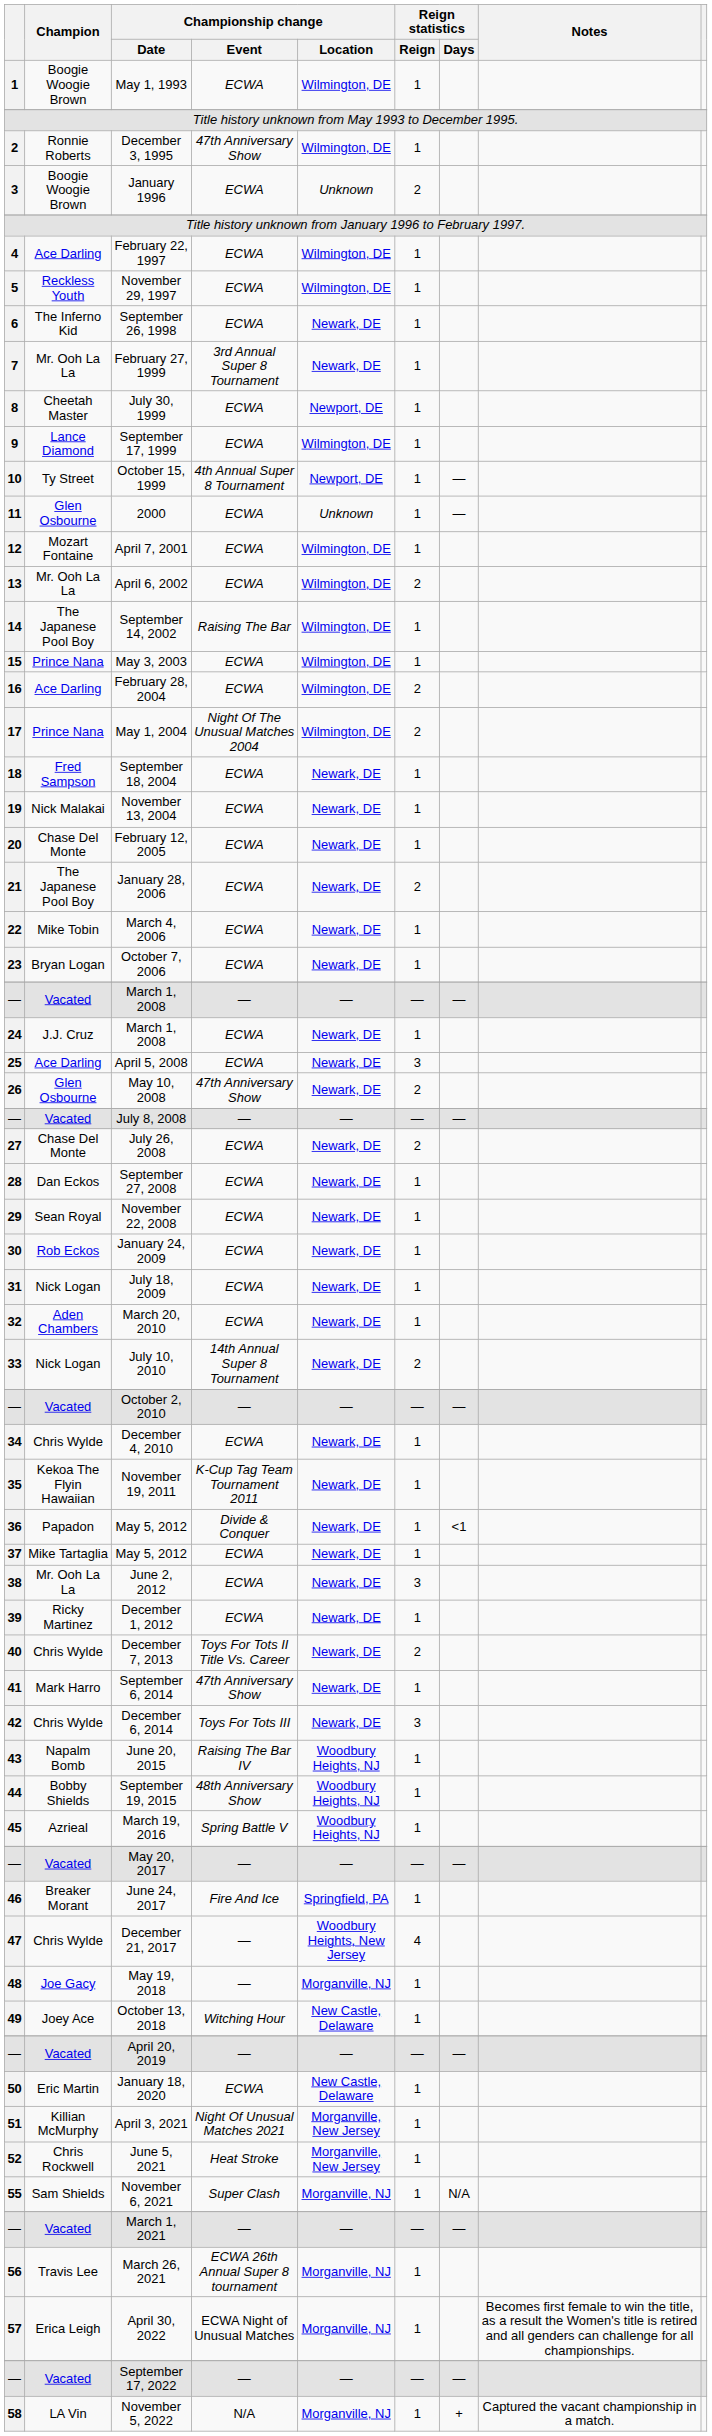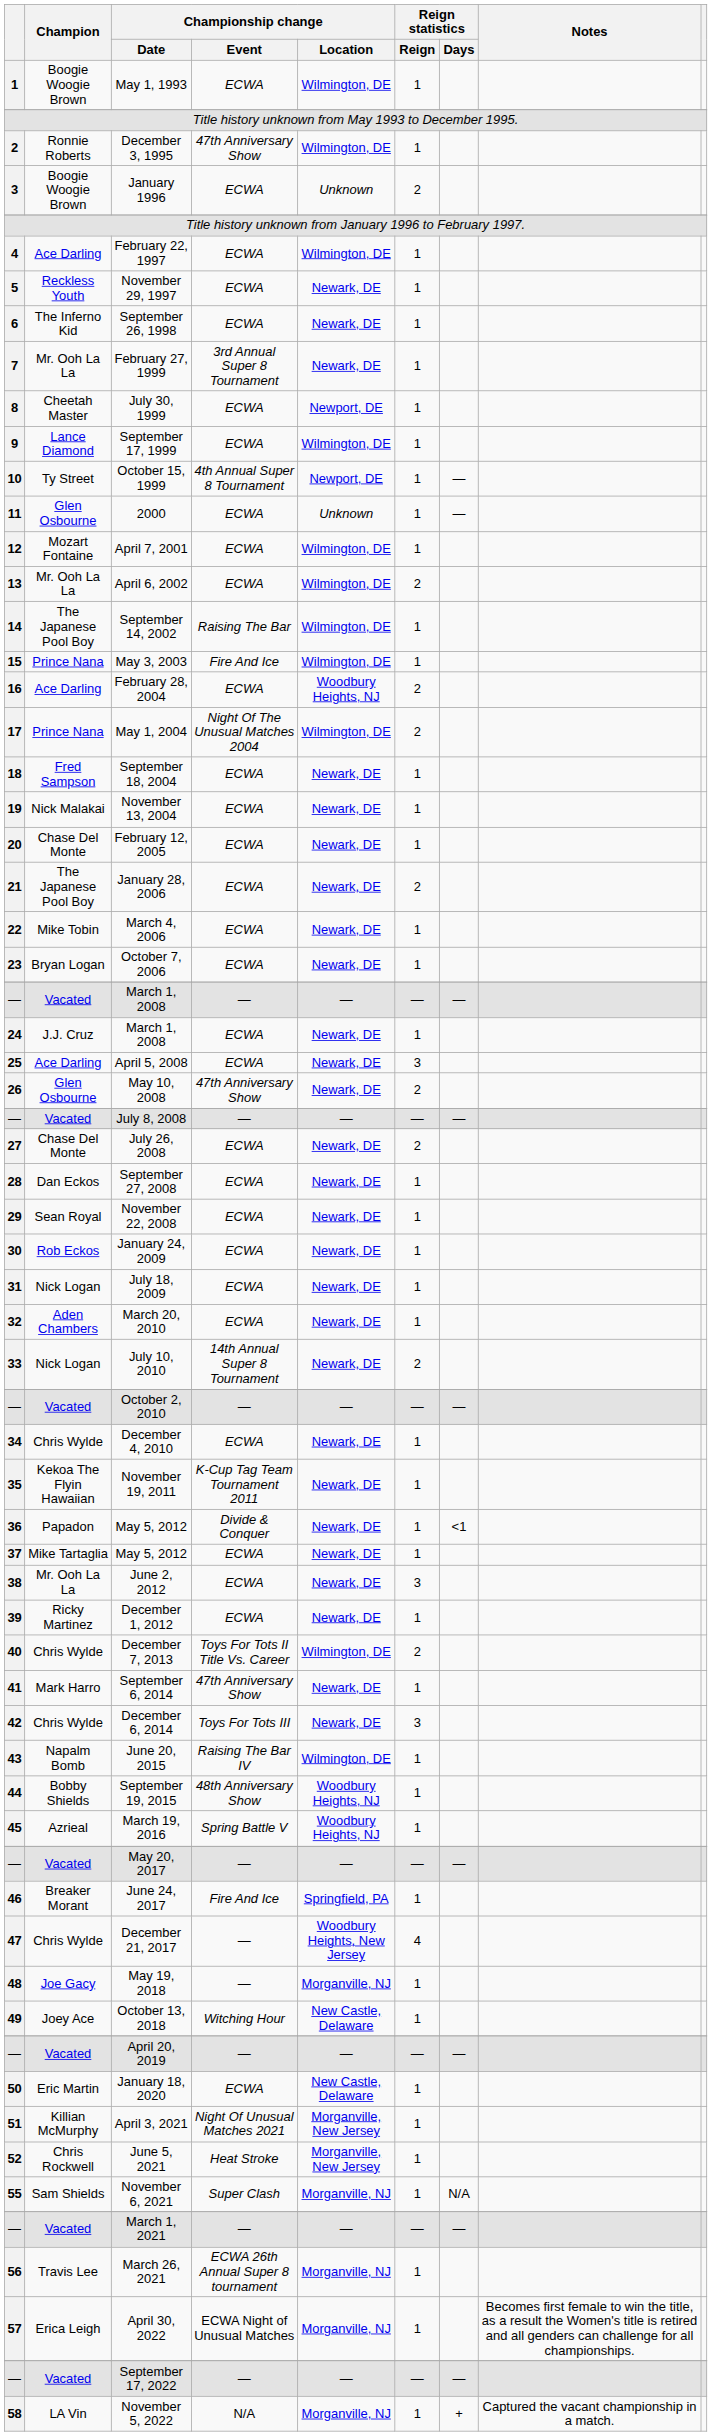 <table class="wikitable sortable" style="text-align: center">
 <tr>
 <th rowspan=2></th>
 <th rowspan=2>Champion</th>
 <th colspan=3>Championship change</th>
 <th colspan=2>Reign statistics</th>
 <th rowspan=2>Notes</th>
 <th rowspan=2></th>
 </tr>
 <tr>
 <th>Date</th>
 <th>Event</th>
 <th>Location</th>
 <th>Reign</th>
 <th>Days</th>
 </tr>
 <tr>
 <th>1</th>
 <td>Boogie Woogie Brown</td>
 <td>May 1, 1993</td>
 <td><em>ECWA</em></td>
 <td><a href='#'>Wilmington, DE</a></td>
 <td>1</td>
 <td></td>
 <td align="left"></td>
 <td></td>
 </tr>
 <tr>
 </tr>
 <tr style="background:#e3e3e3">
 <td colspan="9" style="text-align:center;"><em>Title history unknown from May 1993 to December 1995.</em></td>
 </tr>
 <tr>
 <th>2</th>
 <td>Ronnie Roberts</td>
 <td>December 3, 1995</td>
 <td><em>47th Anniversary Show</em></td>
 <td><a href='#'>Wilmington, DE</a></td>
 <td>1</td>
 <td></td>
 <td align="left"></td>
 <td></td>
 </tr>
 <tr>
 <th>3</th>
 <td>Boogie Woogie Brown</td>
 <td>January 1996</td>
 <td><em>ECWA</em></td>
 <td><em>Unknown</em></td>
 <td>2</td>
 <td></td>
 <td></td>
 <td></td>
 </tr>
 <tr>
 </tr>
 <tr style="background:#e3e3e3">
 <td colspan="9" style="text-align:center;"><em>Title history unknown from January 1996 to February 1997.</em></td>
 </tr>
 <tr>
 <th>4</th>
 <td><a href='#'>Ace Darling</a></td>
 <td>February 22, 1997</td>
 <td><em>ECWA</em></td>
 <td><a href='#'>Wilmington, DE</a></td>
 <td>1</td>
 <td></td>
 <td align="left"></td>
 <td></td>
 </tr>
 <tr>
 <th>5</th>
 <td><a href='#'>Reckless Youth</a></td>
 <td>November 29, 1997</td>
 <td><em>ECWA</em></td>
-<td><a href='#'>Wilmington, DE</a></td>
+<td><a href='#'>Newark, DE</a></td>
 <td>1</td>
 <td></td>
 <td align="left"></td>
 <td></td>
 </tr>
 <tr>
 <th>6</th>
 <td>The Inferno Kid</td>
 <td>September 26, 1998</td>
 <td><em>ECWA</em></td>
 <td><a href='#'>Newark, DE</a></td>
 <td>1</td>
 <td></td>
 <td></td>
 <td></td>
 </tr>
 <tr>
 <th>7</th>
 <td>Mr. Ooh La La</td>
 <td>February 27, 1999</td>
 <td><em>3rd Annual Super 8 Tournament</em></td>
 <td><a href='#'>Newark, DE</a></td>
 <td>1</td>
 <td></td>
 <td></td>
 <td></td>
 </tr>
 <tr>
 <th>8</th>
 <td>Cheetah Master</td>
 <td>July 30, 1999</td>
 <td><em>ECWA</em></td>
 <td><a href='#'>Newport, DE</a></td>
 <td>1</td>
 <td></td>
 <td align="left"></td>
 <td></td>
 </tr>
 <tr>
 <th>9</th>
 <td><a href='#'>Lance Diamond</a></td>
 <td>September 17, 1999</td>
 <td><em>ECWA</em></td>
 <td><a href='#'>Wilmington, DE</a></td>
 <td>1</td>
 <td></td>
 <td></td>
 <td></td>
 </tr>
 <tr>
 <th>10</th>
 <td>Ty Street</td>
 <td>October 15, 1999</td>
 <td><em>4th Annual Super 8 Tournament</em></td>
 <td><a href='#'>Newport, DE</a></td>
 <td>1</td>
 <td>—</td>
 <td></td>
 <td></td>
 </tr>
 <tr>
 <th>11</th>
 <td><a href='#'>Glen Osbourne</a></td>
 <td>2000</td>
 <td><em>ECWA</em></td>
 <td><em>Unknown</em></td>
 <td>1</td>
 <td>—</td>
 <td></td>
 <td></td>
 </tr>
 <tr>
 <th>12</th>
 <td>Mozart Fontaine</td>
 <td>April 7, 2001</td>
 <td><em>ECWA</em></td>
 <td><a href='#'>Wilmington, DE</a></td>
 <td>1</td>
 <td></td>
 <td></td>
 <td></td>
 </tr>
 <tr>
 <th>13</th>
 <td>Mr. Ooh La La</td>
 <td>April 6, 2002</td>
 <td><em>ECWA</em></td>
 <td><a href='#'>Wilmington, DE</a></td>
 <td>2</td>
 <td></td>
 <td></td>
 <td></td>
 </tr>
 <tr>
 <th>14</th>
 <td>The Japanese Pool Boy</td>
 <td>September 14, 2002</td>
 <td><em>Raising The Bar</em></td>
 <td><a href='#'>Wilmington, DE</a></td>
 <td>1</td>
 <td></td>
 <td></td>
 <td></td>
 </tr>
 <tr>
 <th>15</th>
 <td><a href='#'>Prince Nana</a></td>
 <td>May 3, 2003</td>
-<td><em>ECWA</em></td>
+<td><em>Fire And Ice</em></td>
 <td><a href='#'>Wilmington, DE</a></td>
 <td>1</td>
 <td></td>
 <td></td>
 <td></td>
 </tr>
 <tr>
 <th>16</th>
 <td><a href='#'>Ace Darling</a></td>
 <td>February 28, 2004</td>
 <td><em>ECWA</em></td>
-<td><a href='#'>Wilmington, DE</a></td>
+<td><a href='#'>Woodbury Heights, NJ</a></td>
 <td>2</td>
 <td></td>
 <td></td>
 <td></td>
 </tr>
 <tr>
 <th>17</th>
 <td><a href='#'>Prince Nana</a></td>
 <td>May 1, 2004</td>
 <td><em>Night Of The Unusual Matches 2004</em></td>
 <td><a href='#'>Wilmington, DE</a></td>
 <td>2</td>
 <td></td>
 <td align="left"></td>
 <td></td>
 </tr>
 <tr>
 <th>18</th>
 <td><a href='#'>Fred Sampson</a></td>
 <td>September 18, 2004</td>
 <td><em>ECWA</em></td>
 <td><a href='#'>Newark, DE</a></td>
 <td>1</td>
 <td></td>
 <td></td>
 <td></td>
 </tr>
 <tr>
 <th>19</th>
 <td>Nick Malakai</td>
 <td>November 13, 2004</td>
 <td><em>ECWA</em></td>
 <td><a href='#'>Newark, DE</a></td>
 <td>1</td>
 <td></td>
 <td></td>
 <td></td>
 </tr>
 <tr>
 <th>20</th>
 <td>Chase Del Monte</td>
 <td>February 12, 2005</td>
 <td><em>ECWA</em></td>
 <td><a href='#'>Newark, DE</a></td>
 <td>1</td>
 <td></td>
 <td></td>
 <td></td>
 </tr>
 <tr>
 <th>21</th>
 <td>The Japanese Pool Boy</td>
 <td>January 28, 2006</td>
 <td><em>ECWA</em></td>
 <td><a href='#'>Newark, DE</a></td>
 <td>2</td>
 <td></td>
 <td align="left"></td>
 <td></td>
 </tr>
 <tr>
 <th>22</th>
 <td>Mike Tobin</td>
 <td>March 4, 2006</td>
 <td><em>ECWA</em></td>
 <td><a href='#'>Newark, DE</a></td>
 <td>1</td>
 <td></td>
 <td></td>
 <td></td>
 </tr>
 <tr>
 <th>23</th>
 <td>Bryan Logan</td>
 <td>October 7, 2006</td>
 <td><em>ECWA</em></td>
 <td><a href='#'>Newark, DE</a></td>
 <td>1</td>
 <td></td>
 <td></td>
 <td></td>
 </tr>
 <tr>
 </tr>
 <tr style="background:#e3e3e3">
 <td>—</td>
 <td><a href='#'>Vacated</a></td>
 <td>March 1, 2008</td>
 <td>—</td>
 <td>—</td>
 <td>—</td>
 <td>—</td>
 <td align="left"></td>
 <td></td>
 </tr>
 <tr>
 <th>24</th>
 <td>J.J. Cruz</td>
 <td>March 1, 2008</td>
 <td><em>ECWA</em></td>
 <td><a href='#'>Newark, DE</a></td>
 <td>1</td>
 <td></td>
 <td align="left"></td>
 <td></td>
 </tr>
 <tr>
 <th>25</th>
 <td><a href='#'>Ace Darling</a></td>
 <td>April 5, 2008</td>
 <td><em>ECWA</em></td>
 <td><a href='#'>Newark, DE</a></td>
 <td>3</td>
 <td></td>
 <td></td>
 <td></td>
 </tr>
 <tr>
 <th>26</th>
 <td><a href='#'>Glen Osbourne</a></td>
 <td>May 10, 2008</td>
 <td><em>47th Anniversary Show</em></td>
 <td><a href='#'>Newark, DE</a></td>
 <td>2</td>
 <td></td>
 <td align="left"></td>
 <td></td>
 </tr>
 <tr>
 </tr>
 <tr style="background:#e3e3e3">
 <td>—</td>
 <td><a href='#'>Vacated</a></td>
 <td>July 8, 2008</td>
 <td>—</td>
 <td>—</td>
 <td>—</td>
 <td>—</td>
 <td align="left"></td>
 <td></td>
 </tr>
 <tr>
 <th>27</th>
 <td>Chase Del Monte</td>
 <td>July 26, 2008</td>
 <td><em>ECWA</em></td>
 <td><a href='#'>Newark, DE</a></td>
 <td>2</td>
 <td></td>
 <td align="left"></td>
 <td></td>
 </tr>
 <tr>
 <th>28</th>
 <td>Dan Eckos</td>
 <td>September 27, 2008</td>
 <td><em>ECWA</em></td>
 <td><a href='#'>Newark, DE</a></td>
 <td>1</td>
 <td></td>
 <td align="left"></td>
 <td></td>
 </tr>
 <tr>
 <th>29</th>
 <td>Sean Royal</td>
 <td>November 22, 2008</td>
 <td><em>ECWA</em></td>
 <td><a href='#'>Newark, DE</a></td>
 <td>1</td>
 <td></td>
 <td></td>
 <td></td>
 </tr>
 <tr>
 <th>30</th>
 <td><a href='#'>Rob Eckos</a></td>
 <td>January 24, 2009</td>
 <td><em>ECWA</em></td>
 <td><a href='#'>Newark, DE</a></td>
 <td>1</td>
 <td></td>
 <td align="left"></td>
 <td></td>
 </tr>
 <tr>
 <th>31</th>
 <td>Nick Logan</td>
 <td>July 18, 2009</td>
 <td><em>ECWA</em></td>
 <td><a href='#'>Newark, DE</a></td>
 <td>1</td>
 <td></td>
 <td></td>
 <td></td>
 </tr>
 <tr>
 <th>32</th>
 <td><a href='#'>Aden Chambers</a></td>
 <td>March 20, 2010</td>
 <td><em>ECWA</em></td>
 <td><a href='#'>Newark, DE</a></td>
 <td>1</td>
 <td></td>
 <td align="left"></td>
 <td></td>
 </tr>
 <tr>
 <th>33</th>
 <td>Nick Logan</td>
 <td>July 10, 2010</td>
 <td><em>14th Annual Super 8 Tournament</em></td>
 <td><a href='#'>Newark, DE</a></td>
 <td>2</td>
 <td></td>
 <td align="left"></td>
 <td></td>
 </tr>
 <tr>
 </tr>
 <tr style="background:#e3e3e3">
 <td>—</td>
 <td><a href='#'>Vacated</a></td>
 <td>October 2, 2010</td>
 <td>—</td>
 <td>—</td>
 <td>—</td>
 <td>—</td>
 <td align="left"></td>
 <td></td>
 </tr>
 <tr>
 <th>34</th>
 <td>Chris Wylde</td>
 <td>December 4, 2010</td>
 <td><em>ECWA</em></td>
 <td><a href='#'>Newark, DE</a></td>
 <td>1</td>
 <td></td>
 <td align="left"></td>
 <td></td>
 </tr>
 <tr>
 <th>35</th>
 <td>Kekoa The Flyin Hawaiian</td>
 <td>November 19, 2011</td>
 <td><em>K-Cup Tag Team Tournament 2011</em></td>
 <td><a href='#'>Newark, DE</a></td>
 <td>1</td>
 <td></td>
 <td></td>
 <td></td>
 </tr>
 <tr>
 <th>36</th>
 <td>Papadon</td>
 <td>May 5, 2012</td>
 <td><em>Divide & Conquer</em></td>
 <td><a href='#'>Newark, DE</a></td>
 <td>1</td>
 <td data-sort-value=0.2><1</td>
 <td align="left"></td>
 <td></td>
 </tr>
 <tr>
 <th>37</th>
 <td>Mike Tartaglia</td>
 <td>May 5, 2012</td>
 <td><em>ECWA</em></td>
 <td><a href='#'>Newark, DE</a></td>
 <td>1</td>
 <td></td>
 <td align="left"></td>
 <td></td>
 </tr>
 <tr>
 <th>38</th>
 <td>Mr. Ooh La La</td>
 <td>June 2, 2012</td>
 <td><em>ECWA</em></td>
 <td><a href='#'>Newark, DE</a></td>
 <td>3</td>
 <td></td>
 <td></td>
 <td></td>
 </tr>
 <tr>
 <th>39</th>
 <td>Ricky Martinez</td>
 <td>December 1, 2012</td>
 <td><em>ECWA</em></td>
 <td><a href='#'>Newark, DE</a></td>
 <td>1</td>
 <td></td>
 <td></td>
 <td></td>
 </tr>
 <tr>
 <th>40</th>
 <td>Chris Wylde</td>
 <td>December 7, 2013</td>
 <td><em>Toys For Tots II Title Vs. Career</em></td>
-<td><a href='#'>Newark, DE</a></td>
+<td><a href='#'>Wilmington, DE</a></td>
 <td>2</td>
 <td></td>
 <td align="left"></td>
 <td></td>
 </tr>
 <tr>
 <th>41</th>
 <td>Mark Harro</td>
 <td>September 6, 2014</td>
 <td><em>47th Anniversary Show</em></td>
 <td><a href='#'>Newark, DE</a></td>
 <td>1</td>
 <td></td>
 <td align="left"></td>
 <td></td>
 </tr>
 <tr>
 <th>42</th>
 <td>Chris Wylde</td>
 <td>December 6, 2014</td>
 <td><em>Toys For Tots III</em></td>
 <td><a href='#'>Newark, DE</a></td>
 <td>3</td>
 <td></td>
 <td align="left"></td>
 <td></td>
 </tr>
 <tr>
 <th>43</th>
 <td>Napalm Bomb</td>
 <td>June 20, 2015</td>
 <td><em>Raising The Bar IV</em></td>
-<td><a href='#'>Woodbury Heights, NJ</a></td>
+<td><a href='#'>Wilmington, DE</a></td>
 <td>1</td>
 <td></td>
 <td></td>
 <td></td>
 </tr>
 <tr>
 <th>44</th>
 <td>Bobby Shields</td>
 <td>September 19, 2015</td>
 <td><em>48th Anniversary Show</em></td>
 <td><a href='#'>Woodbury Heights, NJ</a></td>
 <td>1</td>
 <td></td>
 <td align="left"></td>
 <td></td>
 </tr>
 <tr>
 <th>45</th>
 <td>Azrieal</td>
 <td>March 19, 2016</td>
 <td><em>Spring Battle V</em></td>
 <td><a href='#'>Woodbury Heights, NJ</a></td>
 <td>1</td>
 <td></td>
 <td></td>
 <td></td>
 </tr>
 <tr>
 </tr>
 <tr style="background-color:#e3e3e3">
 <td>—</td>
 <td><a href='#'>Vacated</a></td>
 <td>May 20, 2017</td>
 <td>—</td>
 <td>—</td>
 <td>—</td>
 <td>—</td>
 <td align="left"></td>
 <td></td>
 </tr>
 <tr>
 <th>46</th>
 <td>Breaker Morant</td>
 <td>June 24, 2017</td>
 <td><em>Fire And Ice</em></td>
 <td><a href='#'>Springfield, PA</a></td>
 <td>1</td>
 <td></td>
 <td align="left"></td>
 <td></td>
 </tr>
 <tr>
 <th>47</th>
 <td>Chris Wylde</td>
 <td>December 21, 2017</td>
 <td>—</td>
 <td><a href='#'>Woodbury Heights, New Jersey</a></td>
 <td>4</td>
 <td></td>
 <td></td>
 <td></td>
 </tr>
 <tr>
 <th>48</th>
 <td><a href='#'>Joe Gacy</a></td>
 <td>May 19, 2018</td>
 <td>—</td>
 <td><a href='#'>Morganville, NJ</a></td>
 <td>1</td>
 <td></td>
 <td></td>
 <td></td>
 </tr>
 <tr>
 <th>49</th>
 <td>Joey Ace</td>
 <td>October 13, 2018</td>
 <td><em>Witching Hour</em></td>
 <td><a href='#'>New Castle, Delaware</a></td>
 <td>1</td>
 <td></td>
 <td align="left"></td>
 <td></td>
 </tr>
 <tr>
 </tr>
 <tr style="background-color:#e3e3e3">
 <td>—</td>
 <td><a href='#'>Vacated</a></td>
 <td>April 20, 2019</td>
 <td>—</td>
 <td>—</td>
 <td>—</td>
 <td>—</td>
 <td align="left"></td>
 <td></td>
 </tr>
 <tr>
 <th>50</th>
 <td>Eric Martin</td>
 <td>January 18, 2020</td>
 <td><em>ECWA</em></td>
 <td><a href='#'>New Castle, Delaware</a></td>
 <td>1</td>
 <td></td>
 <td align="left"></td>
 <td></td>
 </tr>
 <tr>
 <th>51</th>
 <td>Killian McMurphy</td>
 <td>April 3, 2021</td>
 <td><em>Night Of Unusual Matches 2021</em></td>
 <td><a href='#'>Morganville, New Jersey</a></td>
 <td>1</td>
 <td></td>
 <td></td>
 <td></td>
 </tr>
 <tr>
 <th>52</th>
 <td>Chris Rockwell</td>
 <td>June 5, 2021</td>
 <td><em>Heat Stroke</em></td>
 <td><a href='#'>Morganville, New Jersey</a></td>
 <td>1</td>
 <td></td>
 <td></td>
 <td></td>
 </tr>
 <tr>
 <th>55</th>
 <td>Sam Shields</td>
 <td>November 6, 2021</td>
 <td><em>Super Clash</em></td>
 <td><a href='#'>Morganville, NJ</a></td>
 <td>1</td>
 <td>N/A</td>
 <td></td>
 <td></td>
 </tr>
 <tr>
 </tr>
 <tr style="background-color:#e3e3e3">
 <td>—</td>
 <td><a href='#'>Vacated</a></td>
 <td>March 1, 2021</td>
 <td>—</td>
 <td>—</td>
 <td>—</td>
 <td>—</td>
 <td align="left"></td>
 <td></td>
 </tr>
 <tr>
 <th>56</th>
 <td>Travis Lee</td>
 <td>March 26, 2021</td>
 <td><em>ECWA 26th Annual Super 8 tournament</em></td>
 <td><a href='#'>Morganville, NJ</a></td>
 <td>1</td>
 <td></td>
 <td></td>
 <td></td>
 </tr>
 <tr>
 <th>57</th>
 <td>Erica Leigh</td>
 <td>April 30, 2022</td>
 <td>ECWA Night of Unusual Matches</td>
 <td><a href='#'>Morganville, NJ</a></td>
 <td>1</td>
 <td></td>
 <td>Becomes first female to win the title, as a result the Women's title is retired and all genders can challenge for all championships.</td>
 <td></td>
 </tr>
 <tr>
 </tr>
 <tr style="background-color:#e3e3e3">
 <td>—</td>
 <td><a href='#'>Vacated</a></td>
 <td>September 17, 2022</td>
 <td>—</td>
 <td>—</td>
 <td>—</td>
 <td>—</td>
 <td align="left"></td>
 <td></td>
 </tr>
 <tr>
 <th>58</th>
 <td>LA Vin</td>
 <td>November 5, 2022</td>
 <td>N/A</td>
 <td><a href='#'>Morganville, NJ</a></td>
 <td>1</td>
 <td>+</td>
 <td>Captured the vacant championship in a match.</td>
 <td></td>
 </tr>
 </table>
